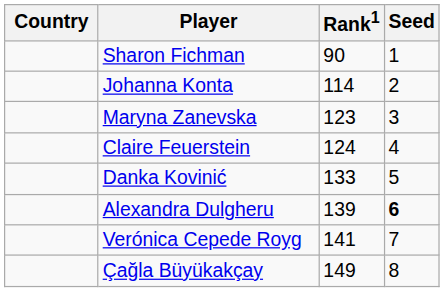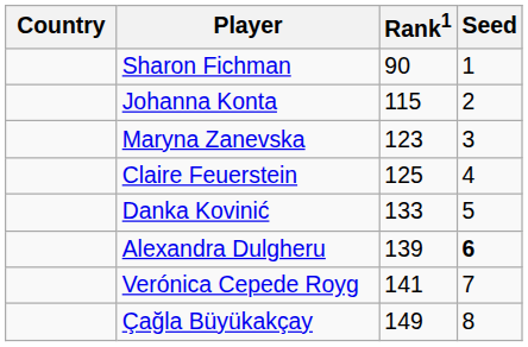 <table class="sortable wikitable">
 <tr>
 <th width="70">Country</th>
 <th width="175">Player</th>
 <th>Rank<sup>1</sup></th>
 <th>Seed</th>
 </tr>
 <tr>
 <td></td>
 <td><a href='#'>Sharon Fichman</a></td>
 <td>90</td>
 <td>1</td>
 </tr>
 <tr>
 <td></td>
 <td><a href='#'>Johanna Konta</a></td>
-<td>114</td>
+<td>115</td>
 <td>2</td>
 </tr>
 <tr>
 <td></td>
 <td><a href='#'>Maryna Zanevska</a></td>
 <td>123</td>
 <td>3</td>
 </tr>
 <tr>
 <td></td>
 <td><a href='#'>Claire Feuerstein</a></td>
-<td>124</td>
+<td>125</td>
 <td>4</td>
 </tr>
 <tr>
 <td></td>
 <td><a href='#'>Danka Kovinić</a></td>
 <td>133</td>
 <td>5</td>
 </tr>
 <tr>
 <td></td>
 <td><a href='#'>Alexandra Dulgheru</a></td>
 <td>139</td>
 <td><strong>6</strong></td>
 </tr>
 <tr>
 <td></td>
 <td><a href='#'>Verónica Cepede Royg</a></td>
 <td>141</td>
 <td>7</td>
 </tr>
 <tr>
 <td></td>
 <td><a href='#'>Çağla Büyükakçay</a></td>
 <td>149</td>
 <td>8</td>
 </tr>
 </table>
